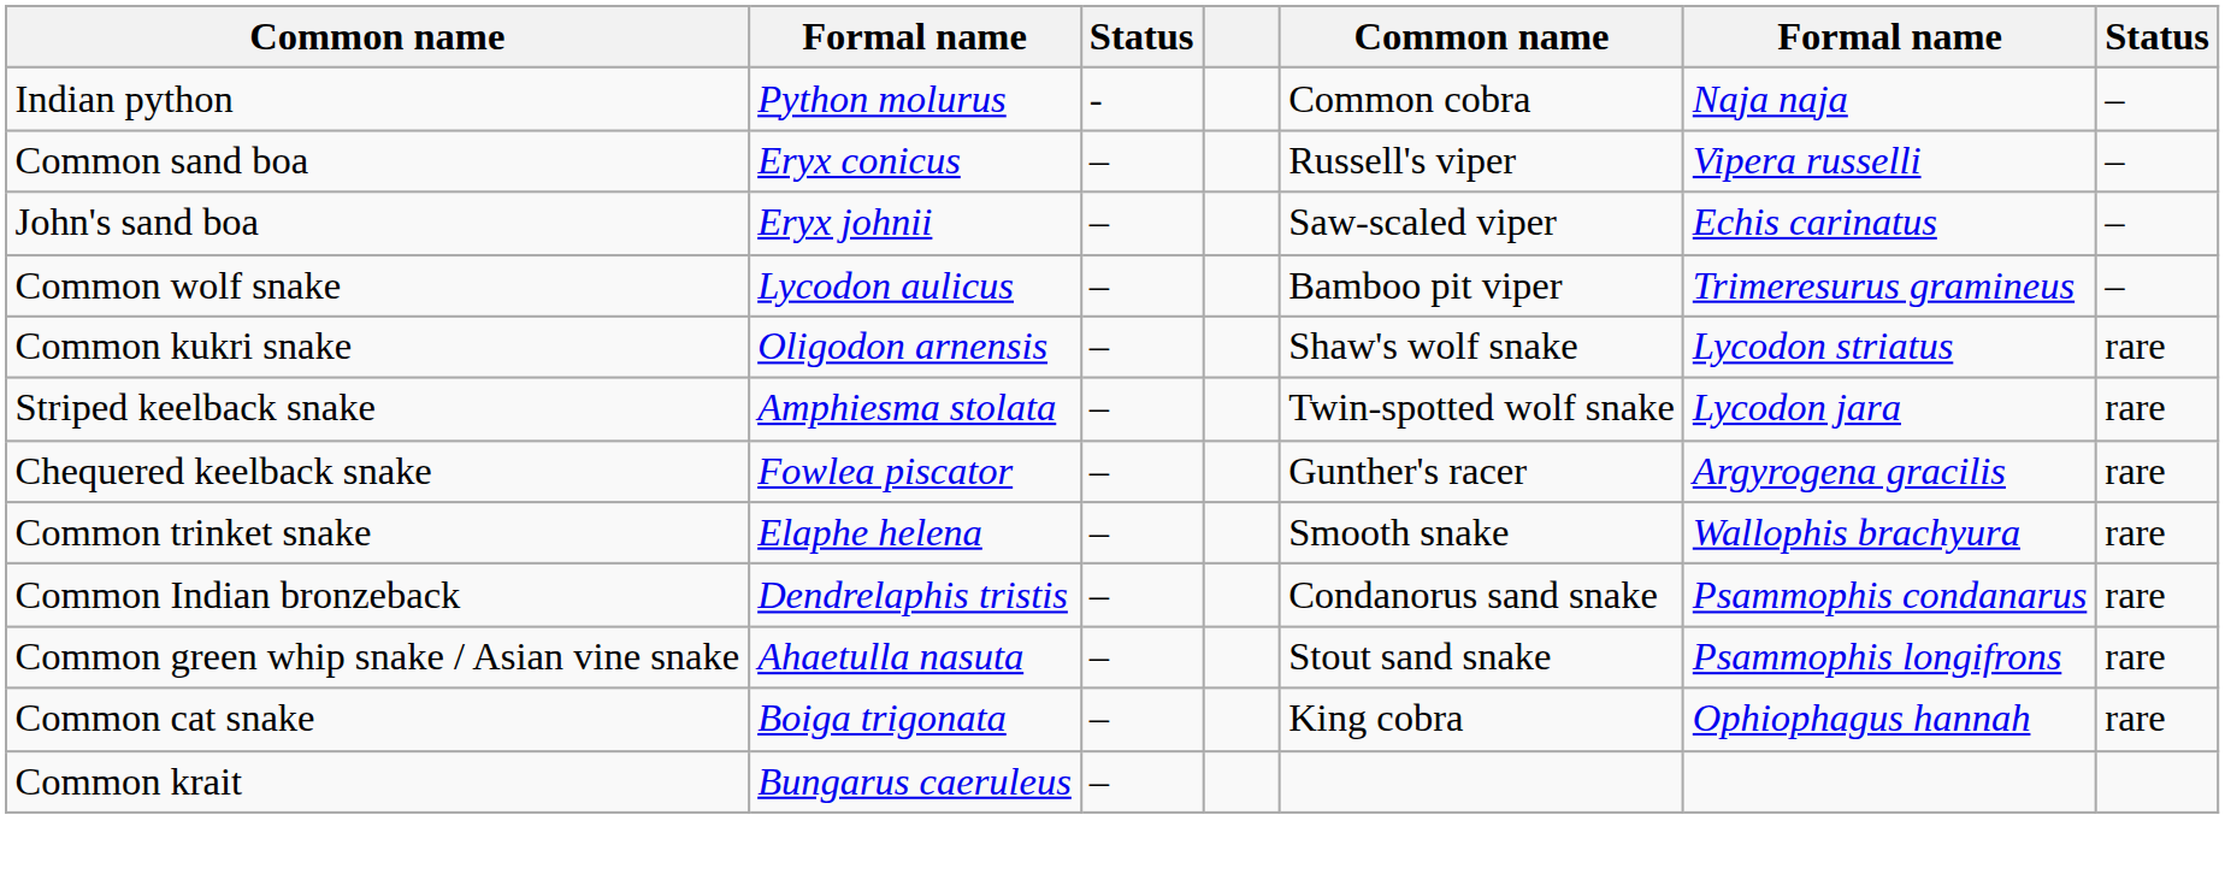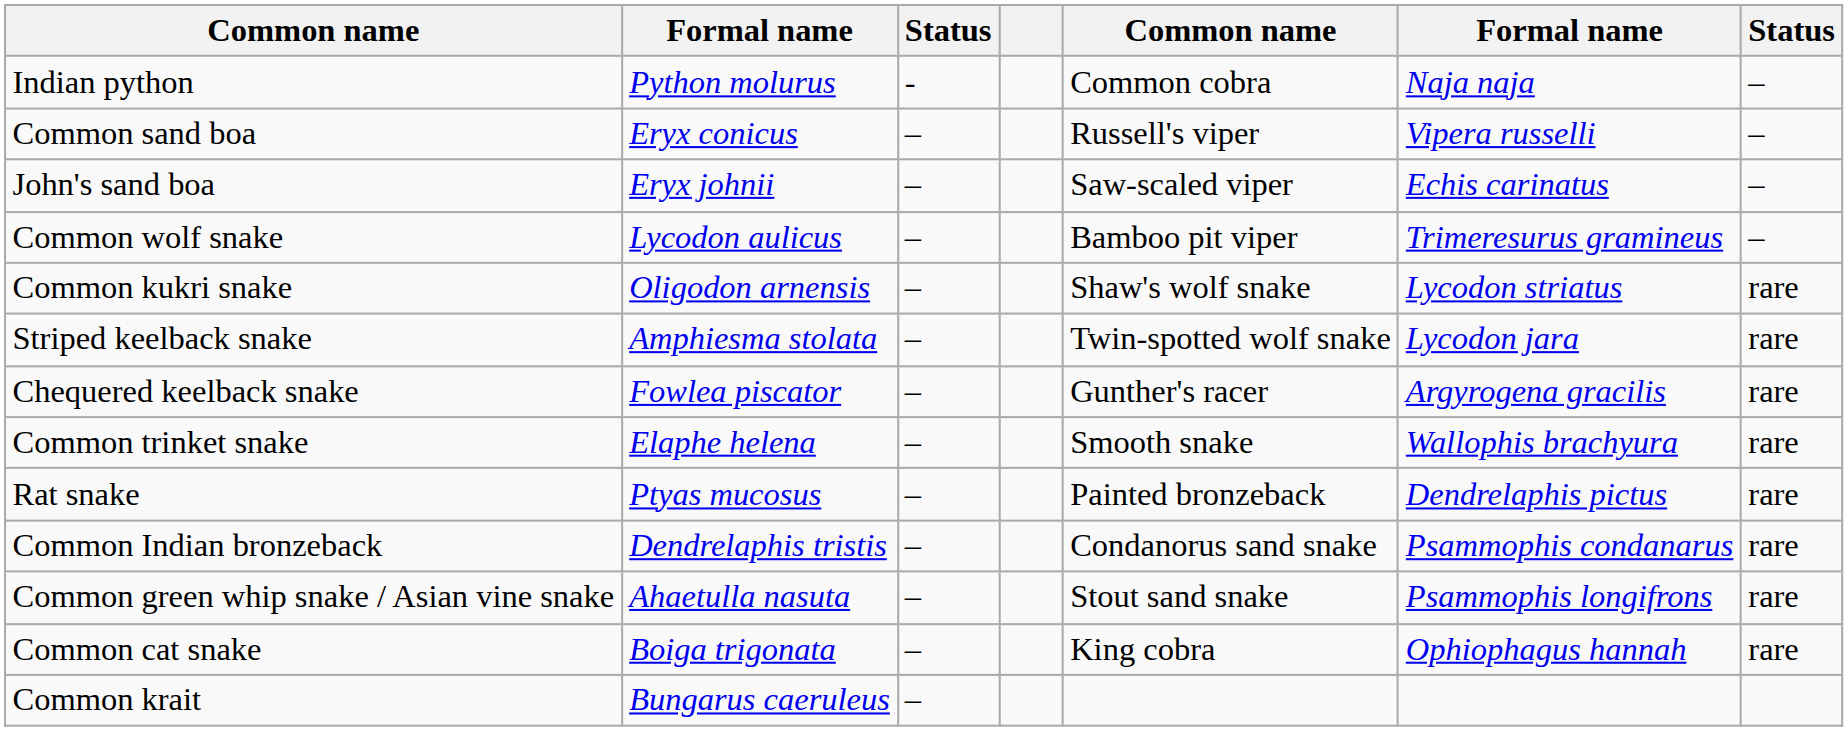 <table class="wikitable" border=3>
 <tr>
 <th>Common name</th>
 <th>Formal name</th>
 <th>Status</th>
 <th>      </th>
 <th>Common name</th>
 <th>Formal name</th>
 <th>Status</th>
 </tr>
 <tr>
 <td>Indian python</td>
 <td><em><a href='#'>Python molurus</a></em></td>
 <td>-</td>
 <td>      </td>
 <td>Common cobra</td>
 <td><em><a href='#'>Naja naja</a></em></td>
 <td>–</td>
 </tr>
 <tr>
 <td>Common sand boa</td>
 <td><em><a href='#'>Eryx conicus</a></em></td>
 <td>–</td>
 <td>      </td>
 <td>Russell's viper</td>
 <td><em><a href='#'>Vipera russelli</a></em></td>
 <td>–</td>
 </tr>
 <tr>
 <td>John's sand boa</td>
 <td><em><a href='#'>Eryx johnii</a></em></td>
 <td>–</td>
 <td>      </td>
 <td>Saw-scaled viper</td>
 <td><em><a href='#'>Echis carinatus</a></em></td>
 <td>–</td>
 </tr>
 <tr>
 <td>Common wolf snake</td>
 <td><em><a href='#'>Lycodon aulicus</a></em></td>
 <td>–</td>
 <td>      </td>
 <td>Bamboo pit viper</td>
 <td><em><a href='#'>Trimeresurus gramineus</a></em></td>
 <td>–</td>
 </tr>
 <tr>
 <td>Common kukri snake</td>
 <td><em><a href='#'>Oligodon arnensis</a></em></td>
 <td>–</td>
 <td>      </td>
 <td>Shaw's wolf snake</td>
 <td><em><a href='#'>Lycodon striatus</a></em></td>
 <td>rare</td>
 </tr>
 <tr>
 <td>Striped keelback snake</td>
 <td><em><a href='#'>Amphiesma stolata</a></em></td>
 <td>–</td>
 <td>      </td>
 <td>Twin-spotted wolf snake</td>
 <td><em><a href='#'>Lycodon jara</a></em></td>
 <td>rare</td>
 </tr>
 <tr>
 <td>Chequered keelback snake</td>
 <td><em><a href='#'>Fowlea piscator</a></em></td>
 <td>–</td>
 <td>      </td>
 <td>Gunther's racer</td>
 <td><em><a href='#'>Argyrogena gracilis</a></em></td>
 <td>rare</td>
 </tr>
 <tr>
 <td>Common trinket snake</td>
 <td><em><a href='#'>Elaphe helena</a></em></td>
 <td>–</td>
 <td>      </td>
 <td>Smooth snake</td>
 <td><em><a href='#'>Wallophis brachyura</a></em></td>
 <td>rare</td>
 </tr>
 <tr>
+<td>Rat snake</td>
+<td><em><a href='#'>Ptyas mucosus</a></em></td>
+<td>–</td>
+<td>      </td>
+<td>Painted bronzeback</td>
+<td><em><a href='#'>Dendrelaphis pictus</a></em></td>
+<td>rare</td>
+</tr>
+<tr>
 <td>Common Indian bronzeback</td>
 <td><em><a href='#'>Dendrelaphis tristis</a></em></td>
 <td>–</td>
 <td>      </td>
 <td>Condanorus sand snake</td>
 <td><em><a href='#'>Psammophis condanarus</a></em></td>
 <td>rare</td>
 </tr>
 <tr>
 <td>Common green whip snake / Asian vine snake</td>
 <td><em><a href='#'>Ahaetulla nasuta</a></em></td>
 <td>–</td>
 <td>      </td>
 <td>Stout sand snake</td>
 <td><em><a href='#'>Psammophis longifrons</a></em></td>
 <td>rare</td>
 </tr>
 <tr>
 <td>Common cat snake</td>
 <td><em><a href='#'>Boiga trigonata</a></em></td>
 <td>–</td>
 <td>      </td>
 <td>King cobra</td>
 <td><em><a href='#'>Ophiophagus hannah</a></em></td>
 <td>rare</td>
 </tr>
 <tr>
 <td>Common krait</td>
 <td><em><a href='#'>Bungarus caeruleus</a></em></td>
 <td>–</td>
 <td>      </td>
 <td></td>
 <td></td>
 <td></td>
 </tr>
 </table>
